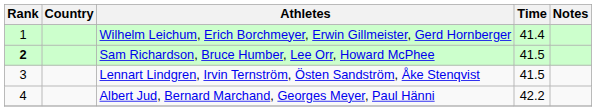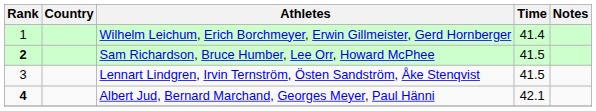 <table class="wikitable sortable" style="text-align:center">
 <tr>
 <th>Rank</th>
 <th>Country</th>
 <th>Athletes</th>
 <th>Time</th>
 <th>Notes</th>
 </tr>
 <tr bgcolor=ccffcc>
 <td>1</td>
 <td align=left></td>
 <td align=left><a href='#'>Wilhelm Leichum</a>, <a href='#'>Erich Borchmeyer</a>, <a href='#'>Erwin Gillmeister</a>, <a href='#'>Gerd Hornberger</a></td>
 <td>41.4</td>
 <td></td>
 </tr>
 <tr bgcolor=ccffcc>
 <td><strong>2</strong></td>
 <td align=left></td>
 <td align=left><a href='#'>Sam Richardson</a>, <a href='#'>Bruce Humber</a>, <a href='#'>Lee Orr</a>, <a href='#'>Howard McPhee</a></td>
 <td>41.5</td>
 <td></td>
 </tr>
 <tr>
 <td>3</td>
 <td align=left></td>
 <td align=left><a href='#'>Lennart Lindgren</a>, <a href='#'>Irvin Ternström</a>, <a href='#'>Östen Sandström</a>, <a href='#'>Åke Stenqvist</a></td>
 <td>41.5</td>
 <td></td>
 </tr>
 <tr>
-<td>4</td>
+<td><strong>4</strong></td>
 <td align=left></td>
 <td align=left><a href='#'>Albert Jud</a>, <a href='#'>Bernard Marchand</a>, <a href='#'>Georges Meyer</a>, <a href='#'>Paul Hänni</a></td>
-<td>42.2</td>
+<td>42.1</td>
 <td></td>
 </tr>
 <tr>
 </tr>
 </table>
